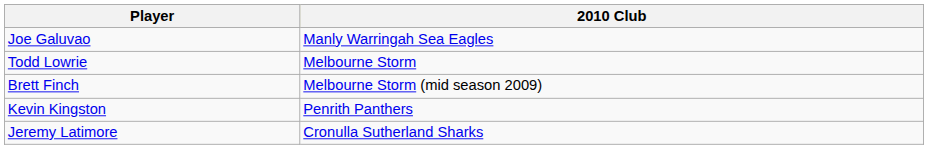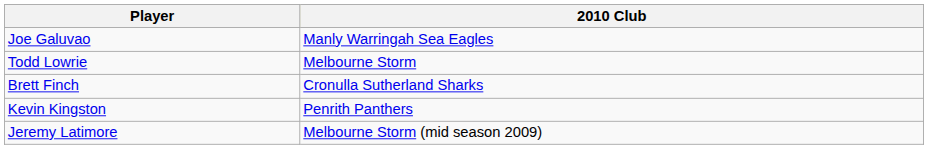 <table class="wikitable" style="width:1000px;">
 <tr style="background:#bdb76b;">
 <th>Player</th>
 <th>2010 Club</th>
 </tr>
 <tr>
 <td><a href='#'>Joe Galuvao</a></td>
 <td> <a href='#'>Manly Warringah Sea Eagles</a></td>
 </tr>
 <tr>
 <td><a href='#'>Todd Lowrie</a></td>
 <td> <a href='#'>Melbourne Storm</a></td>
 </tr>
 <tr>
 <td><a href='#'>Brett Finch</a></td>
-<td> <a href='#'>Melbourne Storm</a> (mid season 2009)</td>
+<td> <a href='#'>Cronulla Sutherland Sharks</a></td>
 </tr>
 <tr>
 <td><a href='#'>Kevin Kingston</a></td>
 <td> <a href='#'>Penrith Panthers</a></td>
 </tr>
 <tr>
 <td><a href='#'>Jeremy Latimore</a></td>
-<td> <a href='#'>Cronulla Sutherland Sharks</a></td>
+<td> <a href='#'>Melbourne Storm</a> (mid season 2009)</td>
 </tr>
 </table>
